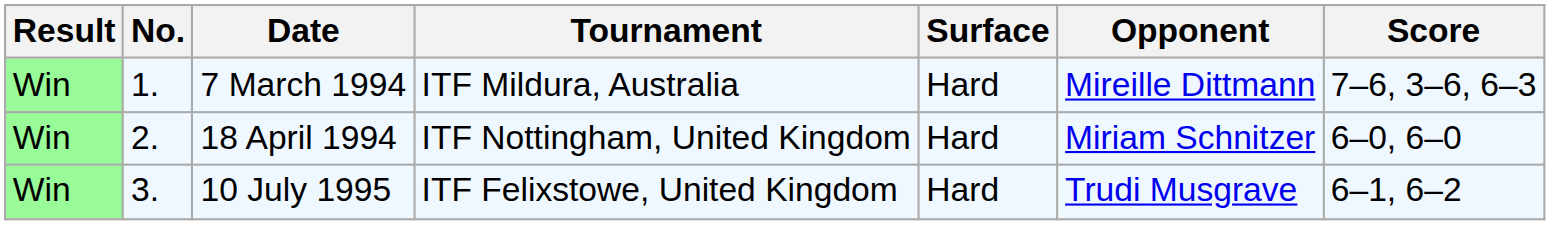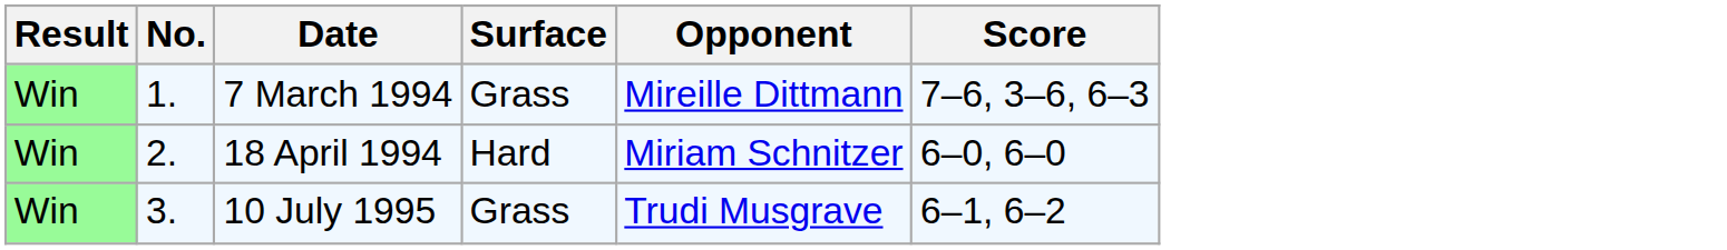 <table class="sortable wikitable">
 <tr>
 <th>Result</th>
 <th>No.</th>
 <th>Date</th>
-<th>Tournament</th>
 <th>Surface</th>
 <th>Opponent</th>
 <th class="unsortable">Score</th>
 </tr>
 <tr style="background:#f0f8ff;">
 <td style="background:#98fb98;">Win</td>
 <td>1.</td>
 <td>7 March 1994</td>
-<td>ITF Mildura, Australia</td>
-<td>Hard</td>
+<td>Grass</td>
 <td> <a href='#'>Mireille Dittmann</a></td>
 <td>7–6, 3–6, 6–3</td>
 </tr>
 <tr bgcolor="#f0f8ff">
 <td style="background:#98fb98;">Win</td>
 <td>2.</td>
 <td>18 April 1994</td>
-<td>ITF Nottingham, United Kingdom</td>
 <td>Hard</td>
 <td> <a href='#'>Miriam Schnitzer</a></td>
 <td>6–0, 6–0</td>
 </tr>
 <tr bgcolor=f0f8ff>
 <td style="background:#98fb98;">Win</td>
 <td>3.</td>
 <td>10 July 1995</td>
-<td>ITF Felixstowe, United Kingdom</td>
-<td>Hard</td>
+<td>Grass</td>
 <td> <a href='#'>Trudi Musgrave</a></td>
 <td>6–1, 6–2</td>
 </tr>
 </table>
